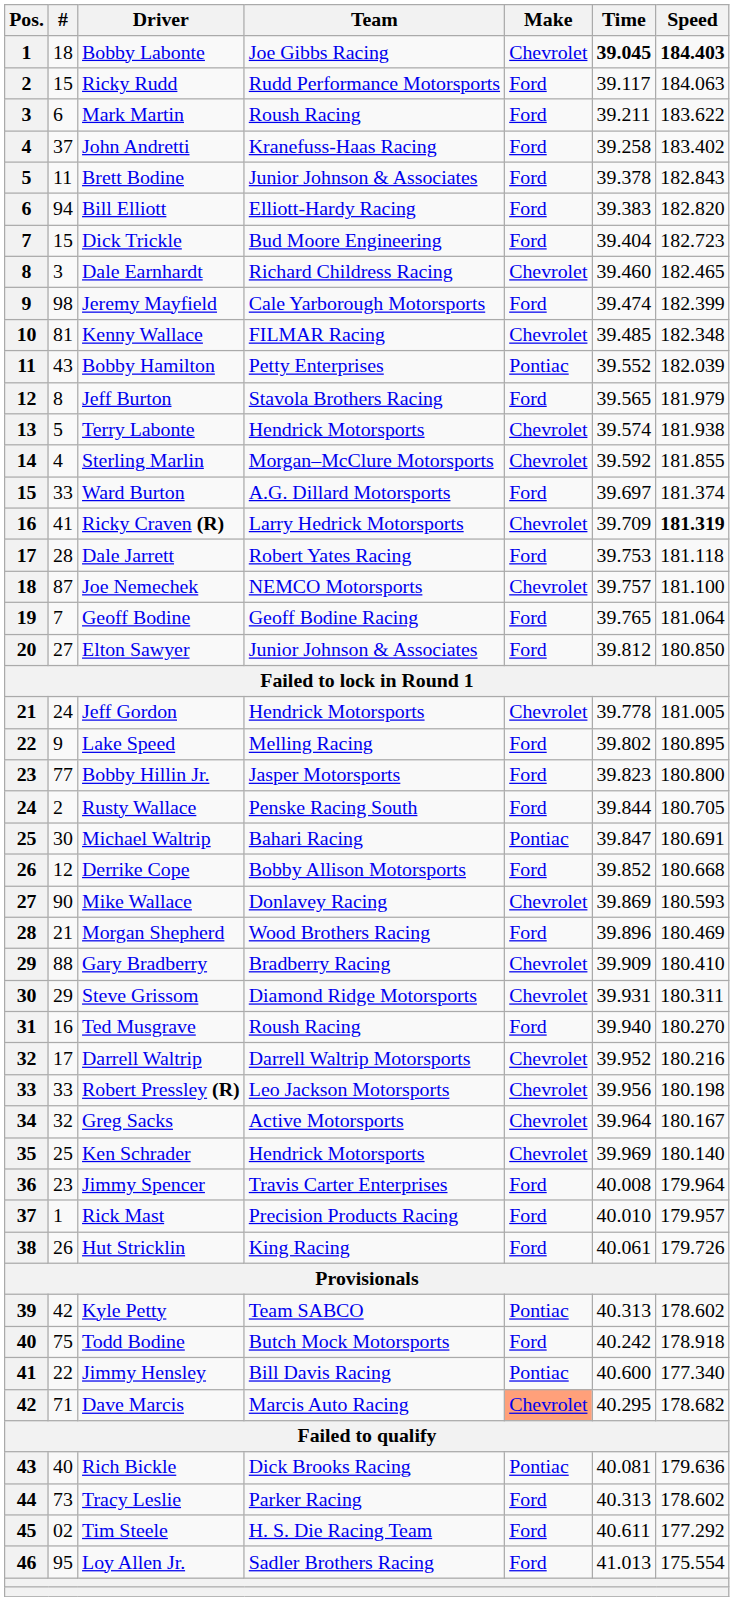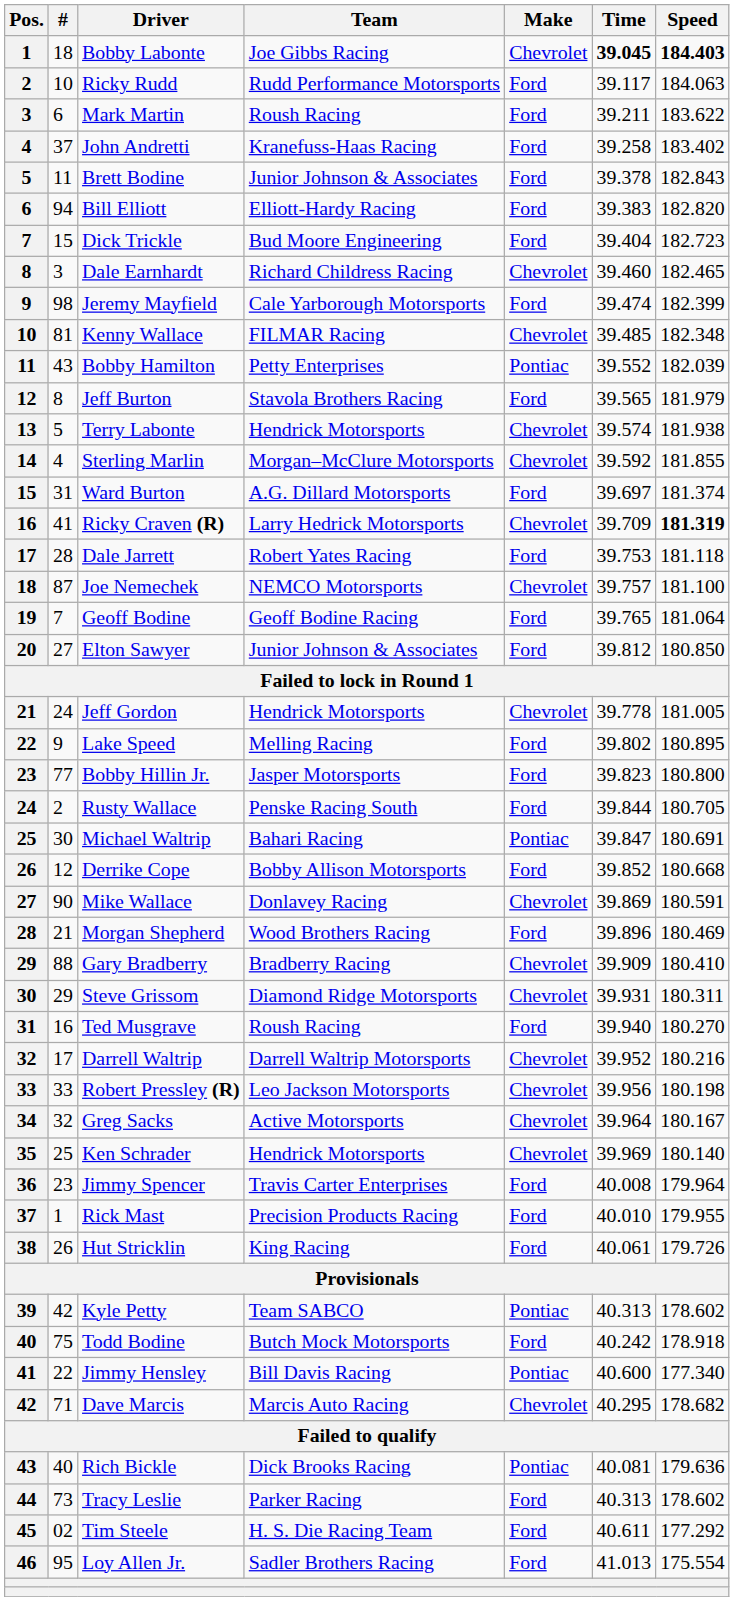 <table class="wikitable">
 <tr>
 <th>Pos.</th>
 <th>#</th>
 <th>Driver</th>
 <th>Team</th>
 <th>Make</th>
 <th>Time</th>
 <th>Speed</th>
 </tr>
 <tr>
 <th>1</th>
 <td>18</td>
 <td><a href='#'>Bobby Labonte</a></td>
 <td><a href='#'>Joe Gibbs Racing</a></td>
 <td><a href='#'>Chevrolet</a></td>
 <td><strong>39.045</strong></td>
 <td><strong>184.403</strong></td>
 </tr>
 <tr>
 <th>2</th>
-<td>15</td>
+<td>10</td>
 <td><a href='#'>Ricky Rudd</a></td>
 <td><a href='#'>Rudd Performance Motorsports</a></td>
 <td><a href='#'>Ford</a></td>
 <td>39.117</td>
 <td>184.063</td>
 </tr>
 <tr>
 <th>3</th>
 <td>6</td>
 <td><a href='#'>Mark Martin</a></td>
 <td><a href='#'>Roush Racing</a></td>
 <td><a href='#'>Ford</a></td>
 <td>39.211</td>
 <td>183.622</td>
 </tr>
 <tr>
 <th>4</th>
 <td>37</td>
 <td><a href='#'>John Andretti</a></td>
 <td><a href='#'>Kranefuss-Haas Racing</a></td>
 <td><a href='#'>Ford</a></td>
 <td>39.258</td>
 <td>183.402</td>
 </tr>
 <tr>
 <th>5</th>
 <td>11</td>
 <td><a href='#'>Brett Bodine</a></td>
 <td><a href='#'>Junior Johnson & Associates</a></td>
 <td><a href='#'>Ford</a></td>
 <td>39.378</td>
 <td>182.843</td>
 </tr>
 <tr>
 <th>6</th>
 <td>94</td>
 <td><a href='#'>Bill Elliott</a></td>
 <td><a href='#'>Elliott-Hardy Racing</a></td>
 <td><a href='#'>Ford</a></td>
 <td>39.383</td>
 <td>182.820</td>
 </tr>
 <tr>
 <th>7</th>
 <td>15</td>
 <td><a href='#'>Dick Trickle</a></td>
 <td><a href='#'>Bud Moore Engineering</a></td>
 <td><a href='#'>Ford</a></td>
 <td>39.404</td>
 <td>182.723</td>
 </tr>
 <tr>
 <th>8</th>
 <td>3</td>
 <td><a href='#'>Dale Earnhardt</a></td>
 <td><a href='#'>Richard Childress Racing</a></td>
 <td><a href='#'>Chevrolet</a></td>
 <td>39.460</td>
 <td>182.465</td>
 </tr>
 <tr>
 <th>9</th>
 <td>98</td>
 <td><a href='#'>Jeremy Mayfield</a></td>
 <td><a href='#'>Cale Yarborough Motorsports</a></td>
 <td><a href='#'>Ford</a></td>
 <td>39.474</td>
 <td>182.399</td>
 </tr>
 <tr>
 <th>10</th>
 <td>81</td>
 <td><a href='#'>Kenny Wallace</a></td>
 <td><a href='#'>FILMAR Racing</a></td>
 <td><a href='#'>Chevrolet</a></td>
 <td>39.485</td>
 <td>182.348</td>
 </tr>
 <tr>
 <th>11</th>
 <td>43</td>
 <td><a href='#'>Bobby Hamilton</a></td>
 <td><a href='#'>Petty Enterprises</a></td>
 <td><a href='#'>Pontiac</a></td>
 <td>39.552</td>
 <td>182.039</td>
 </tr>
 <tr>
 <th>12</th>
 <td>8</td>
 <td><a href='#'>Jeff Burton</a></td>
 <td><a href='#'>Stavola Brothers Racing</a></td>
 <td><a href='#'>Ford</a></td>
 <td>39.565</td>
 <td>181.979</td>
 </tr>
 <tr>
 <th>13</th>
 <td>5</td>
 <td><a href='#'>Terry Labonte</a></td>
 <td><a href='#'>Hendrick Motorsports</a></td>
 <td><a href='#'>Chevrolet</a></td>
 <td>39.574</td>
 <td>181.938</td>
 </tr>
 <tr>
 <th>14</th>
 <td>4</td>
 <td><a href='#'>Sterling Marlin</a></td>
 <td><a href='#'>Morgan–McClure Motorsports</a></td>
 <td><a href='#'>Chevrolet</a></td>
 <td>39.592</td>
 <td>181.855</td>
 </tr>
 <tr>
 <th>15</th>
-<td>33</td>
+<td>31</td>
 <td><a href='#'>Ward Burton</a></td>
 <td><a href='#'>A.G. Dillard Motorsports</a></td>
 <td><a href='#'>Ford</a></td>
 <td>39.697</td>
 <td>181.374</td>
 </tr>
 <tr>
 <th>16</th>
 <td>41</td>
 <td><a href='#'>Ricky Craven</a> <strong>(R)</strong></td>
 <td><a href='#'>Larry Hedrick Motorsports</a></td>
 <td><a href='#'>Chevrolet</a></td>
 <td>39.709</td>
 <td><strong>181.319</strong></td>
 </tr>
 <tr>
 <th>17</th>
 <td>28</td>
 <td><a href='#'>Dale Jarrett</a></td>
 <td><a href='#'>Robert Yates Racing</a></td>
 <td><a href='#'>Ford</a></td>
 <td>39.753</td>
 <td>181.118</td>
 </tr>
 <tr>
 <th>18</th>
 <td>87</td>
 <td><a href='#'>Joe Nemechek</a></td>
 <td><a href='#'>NEMCO Motorsports</a></td>
 <td><a href='#'>Chevrolet</a></td>
 <td>39.757</td>
 <td>181.100</td>
 </tr>
 <tr>
 <th>19</th>
 <td>7</td>
 <td><a href='#'>Geoff Bodine</a></td>
 <td><a href='#'>Geoff Bodine Racing</a></td>
 <td><a href='#'>Ford</a></td>
 <td>39.765</td>
 <td>181.064</td>
 </tr>
 <tr>
 <th>20</th>
 <td>27</td>
 <td><a href='#'>Elton Sawyer</a></td>
 <td><a href='#'>Junior Johnson & Associates</a></td>
 <td><a href='#'>Ford</a></td>
 <td>39.812</td>
 <td>180.850</td>
 </tr>
 <tr>
 <th colspan="7">Failed to lock in Round 1</th>
 </tr>
 <tr>
 <th>21</th>
 <td>24</td>
 <td><a href='#'>Jeff Gordon</a></td>
 <td><a href='#'>Hendrick Motorsports</a></td>
 <td><a href='#'>Chevrolet</a></td>
 <td>39.778</td>
 <td>181.005</td>
 </tr>
 <tr>
 <th>22</th>
 <td>9</td>
 <td><a href='#'>Lake Speed</a></td>
 <td><a href='#'>Melling Racing</a></td>
 <td><a href='#'>Ford</a></td>
 <td>39.802</td>
 <td>180.895</td>
 </tr>
 <tr>
 <th>23</th>
 <td>77</td>
 <td><a href='#'>Bobby Hillin Jr.</a></td>
 <td><a href='#'>Jasper Motorsports</a></td>
 <td><a href='#'>Ford</a></td>
 <td>39.823</td>
 <td>180.800</td>
 </tr>
 <tr>
 <th>24</th>
 <td>2</td>
 <td><a href='#'>Rusty Wallace</a></td>
 <td><a href='#'>Penske Racing South</a></td>
 <td><a href='#'>Ford</a></td>
 <td>39.844</td>
 <td>180.705</td>
 </tr>
 <tr>
 <th>25</th>
 <td>30</td>
 <td><a href='#'>Michael Waltrip</a></td>
 <td><a href='#'>Bahari Racing</a></td>
 <td><a href='#'>Pontiac</a></td>
 <td>39.847</td>
 <td>180.691</td>
 </tr>
 <tr>
 <th>26</th>
 <td>12</td>
 <td><a href='#'>Derrike Cope</a></td>
 <td><a href='#'>Bobby Allison Motorsports</a></td>
 <td><a href='#'>Ford</a></td>
 <td>39.852</td>
 <td>180.668</td>
 </tr>
 <tr>
 <th>27</th>
 <td>90</td>
 <td><a href='#'>Mike Wallace</a></td>
 <td><a href='#'>Donlavey Racing</a></td>
 <td><a href='#'>Chevrolet</a></td>
 <td>39.869</td>
-<td>180.593</td>
+<td>180.591</td>
 </tr>
 <tr>
 <th>28</th>
 <td>21</td>
 <td><a href='#'>Morgan Shepherd</a></td>
 <td><a href='#'>Wood Brothers Racing</a></td>
 <td><a href='#'>Ford</a></td>
 <td>39.896</td>
 <td>180.469</td>
 </tr>
 <tr>
 <th>29</th>
 <td>88</td>
 <td><a href='#'>Gary Bradberry</a></td>
 <td><a href='#'>Bradberry Racing</a></td>
 <td><a href='#'>Chevrolet</a></td>
 <td>39.909</td>
 <td>180.410</td>
 </tr>
 <tr>
 <th>30</th>
 <td>29</td>
 <td><a href='#'>Steve Grissom</a></td>
 <td><a href='#'>Diamond Ridge Motorsports</a></td>
 <td><a href='#'>Chevrolet</a></td>
 <td>39.931</td>
 <td>180.311</td>
 </tr>
 <tr>
 <th>31</th>
 <td>16</td>
 <td><a href='#'>Ted Musgrave</a></td>
 <td><a href='#'>Roush Racing</a></td>
 <td><a href='#'>Ford</a></td>
 <td>39.940</td>
 <td>180.270</td>
 </tr>
 <tr>
 <th>32</th>
 <td>17</td>
 <td><a href='#'>Darrell Waltrip</a></td>
 <td><a href='#'>Darrell Waltrip Motorsports</a></td>
 <td><a href='#'>Chevrolet</a></td>
 <td>39.952</td>
 <td>180.216</td>
 </tr>
 <tr>
 <th>33</th>
 <td>33</td>
 <td><a href='#'>Robert Pressley</a> <strong>(R)</strong></td>
 <td><a href='#'>Leo Jackson Motorsports</a></td>
 <td><a href='#'>Chevrolet</a></td>
 <td>39.956</td>
 <td>180.198</td>
 </tr>
 <tr>
 <th>34</th>
 <td>32</td>
 <td><a href='#'>Greg Sacks</a></td>
 <td><a href='#'>Active Motorsports</a></td>
 <td><a href='#'>Chevrolet</a></td>
 <td>39.964</td>
 <td>180.167</td>
 </tr>
 <tr>
 <th>35</th>
 <td>25</td>
 <td><a href='#'>Ken Schrader</a></td>
 <td><a href='#'>Hendrick Motorsports</a></td>
 <td><a href='#'>Chevrolet</a></td>
 <td>39.969</td>
 <td>180.140</td>
 </tr>
 <tr>
 <th>36</th>
 <td>23</td>
 <td><a href='#'>Jimmy Spencer</a></td>
 <td><a href='#'>Travis Carter Enterprises</a></td>
 <td><a href='#'>Ford</a></td>
 <td>40.008</td>
 <td>179.964</td>
 </tr>
 <tr>
 <th>37</th>
 <td>1</td>
 <td><a href='#'>Rick Mast</a></td>
 <td><a href='#'>Precision Products Racing</a></td>
 <td><a href='#'>Ford</a></td>
 <td>40.010</td>
-<td>179.957</td>
+<td>179.955</td>
 </tr>
 <tr>
 <th>38</th>
 <td>26</td>
 <td><a href='#'>Hut Stricklin</a></td>
 <td><a href='#'>King Racing</a></td>
 <td><a href='#'>Ford</a></td>
 <td>40.061</td>
 <td>179.726</td>
 </tr>
 <tr>
 <th colspan="7">Provisionals</th>
 </tr>
 <tr>
 <th>39</th>
 <td>42</td>
 <td><a href='#'>Kyle Petty</a></td>
 <td><a href='#'>Team SABCO</a></td>
 <td><a href='#'>Pontiac</a></td>
 <td>40.313</td>
 <td>178.602</td>
 </tr>
 <tr>
 <th>40</th>
 <td>75</td>
 <td><a href='#'>Todd Bodine</a></td>
 <td><a href='#'>Butch Mock Motorsports</a></td>
 <td><a href='#'>Ford</a></td>
 <td>40.242</td>
 <td>178.918</td>
 </tr>
 <tr>
 <th>41</th>
 <td>22</td>
 <td><a href='#'>Jimmy Hensley</a></td>
 <td><a href='#'>Bill Davis Racing</a></td>
 <td><a href='#'>Pontiac</a></td>
 <td>40.600</td>
 <td>177.340</td>
 </tr>
 <tr>
 <th>42</th>
 <td>71</td>
 <td><a href='#'>Dave Marcis</a></td>
 <td><a href='#'>Marcis Auto Racing</a></td>
-<td style="background: lightsalmon;"><a href='#'>Chevrolet</a></td>
+<td><a href='#'>Chevrolet</a></td>
 <td>40.295</td>
 <td>178.682</td>
 </tr>
 <tr>
 <th colspan="7">Failed to qualify</th>
 </tr>
 <tr>
 <th>43</th>
 <td>40</td>
 <td><a href='#'>Rich Bickle</a></td>
 <td><a href='#'>Dick Brooks Racing</a></td>
 <td><a href='#'>Pontiac</a></td>
 <td>40.081</td>
 <td>179.636</td>
 </tr>
 <tr>
 <th>44</th>
 <td>73</td>
 <td><a href='#'>Tracy Leslie</a></td>
 <td><a href='#'>Parker Racing</a></td>
 <td><a href='#'>Ford</a></td>
 <td>40.313</td>
 <td>178.602</td>
 </tr>
 <tr>
 <th>45</th>
 <td>02</td>
 <td><a href='#'>Tim Steele</a></td>
 <td><a href='#'>H. S. Die Racing Team</a></td>
 <td><a href='#'>Ford</a></td>
 <td>40.611</td>
 <td>177.292</td>
 </tr>
 <tr>
 <th>46</th>
 <td>95</td>
 <td><a href='#'>Loy Allen Jr.</a></td>
 <td><a href='#'>Sadler Brothers Racing</a></td>
 <td><a href='#'>Ford</a></td>
 <td>41.013</td>
 <td>175.554</td>
 </tr>
 <tr>
 <th colspan="7"></th>
 </tr>
 <tr>
 <th colspan="7"></th>
 </tr>
 </table>
